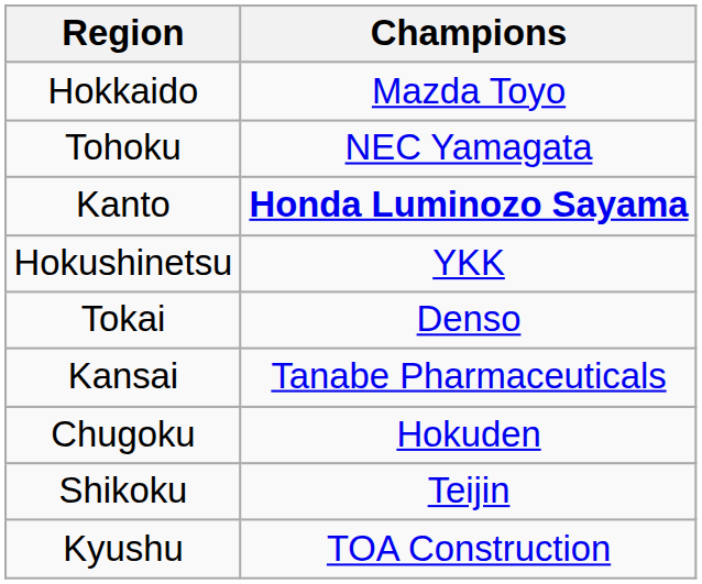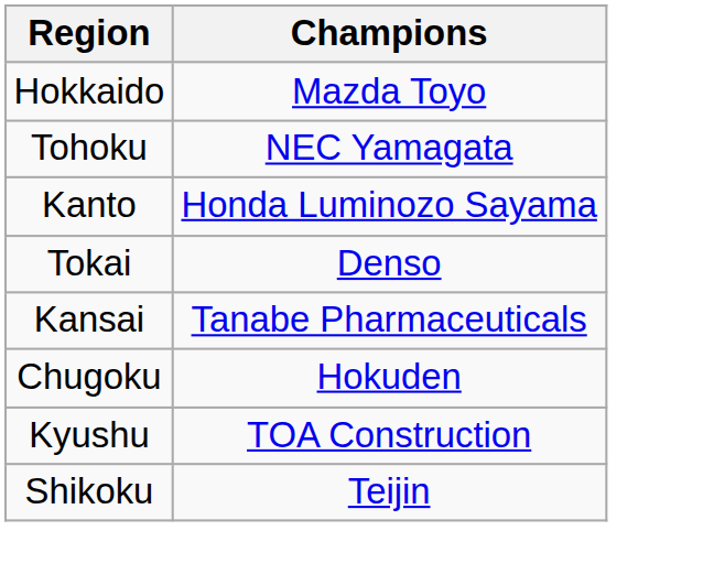 <table class="wikitable" style="text-align:center;">
 <tr>
 <th>Region</th>
 <th>Champions</th>
 </tr>
 <tr>
 <td>Hokkaido</td>
 <td><a href='#'>Mazda Toyo</a></td>
 </tr>
 <tr>
 <td>Tohoku</td>
 <td><a href='#'>NEC Yamagata</a></td>
 </tr>
 <tr>
 <td>Kanto</td>
-<td><strong><a href='#'>Honda Luminozo Sayama</a></strong></td>
-</tr>
-<tr>
-<td>Hokushinetsu</td>
-<td><a href='#'>YKK</a></td>
+<td><a href='#'>Honda Luminozo Sayama</a></td>
 </tr>
 <tr>
 <td>Tokai</td>
 <td><a href='#'>Denso</a></td>
 </tr>
 <tr>
 <td>Kansai</td>
 <td><a href='#'>Tanabe Pharmaceuticals</a></td>
 </tr>
 <tr>
 <td>Chugoku</td>
 <td><a href='#'>Hokuden</a></td>
 </tr>
 <tr>
+<td>Kyushu</td>
+<td><a href='#'>TOA Construction</a></td>
+</tr>
+<tr>
 <td>Shikoku</td>
 <td><a href='#'>Teijin</a></td>
 </tr>
-<tr>
-<td>Kyushu</td>
-<td><a href='#'>TOA Construction</a></td>
-</tr>
 </table>
